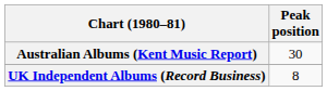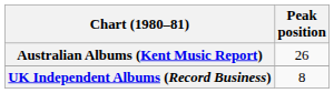 <table class="wikitable sortable plainrowheaders">
 <tr>
 <th>Chart (1980–81)</th>
 <th>Peak<br>position</th>
 </tr>
 <tr>
 <th scope="row">Australian Albums (<a href='#'>Kent Music Report</a>)</th>
-<td align="center">30</td>
+<td align="center">26</td>
 </tr>
 <tr>
 </tr>
 <tr>
 </tr>
 <tr>
 <th scope="row"><a href='#'>UK Independent Albums</a> (<em>Record Business</em>)</th>
 <td align="center">8</td>
 </tr>
 </table>
